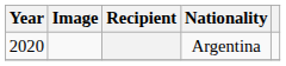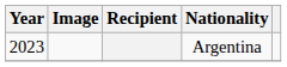 <table class="wikitable plainrowheaders" style="text-align:center">
 <tr>
 <th scope=col>Year</th>
 <th scope=col class=unsortable>Image</th>
 <th scope=col>Recipient</th>
 <th scope=col>Nationality</th>
 <th scope=col class=unsortable></th>
 </tr>
 <tr>
-<td>2020</td>
+<td>2023</td>
 <td></td>
 <th scope=row style="text-align:center;"></th>
 <td>Argentina</td>
 <td></td>
 </tr>
 <tr>
 </tr>
 </table>
